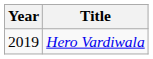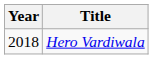 <table class="wikitable sortable">
 <tr>
 <th>Year</th>
 <th>Title</th>
 </tr>
 <tr>
-<td>2019</td>
+<td>2018</td>
 <td><em><a href='#'>Hero Vardiwala</a></em></td>
 </tr>
 </table>
